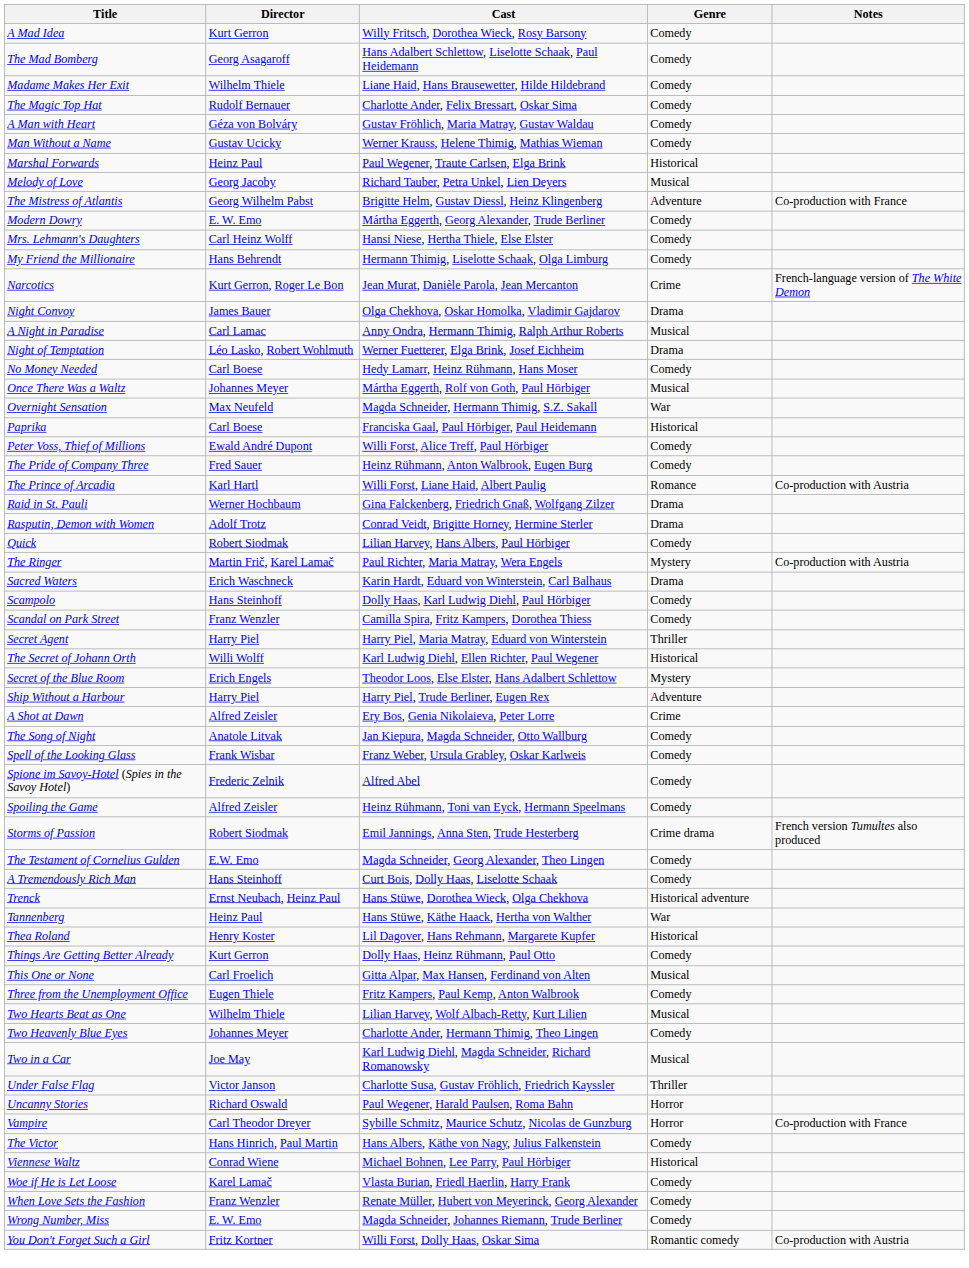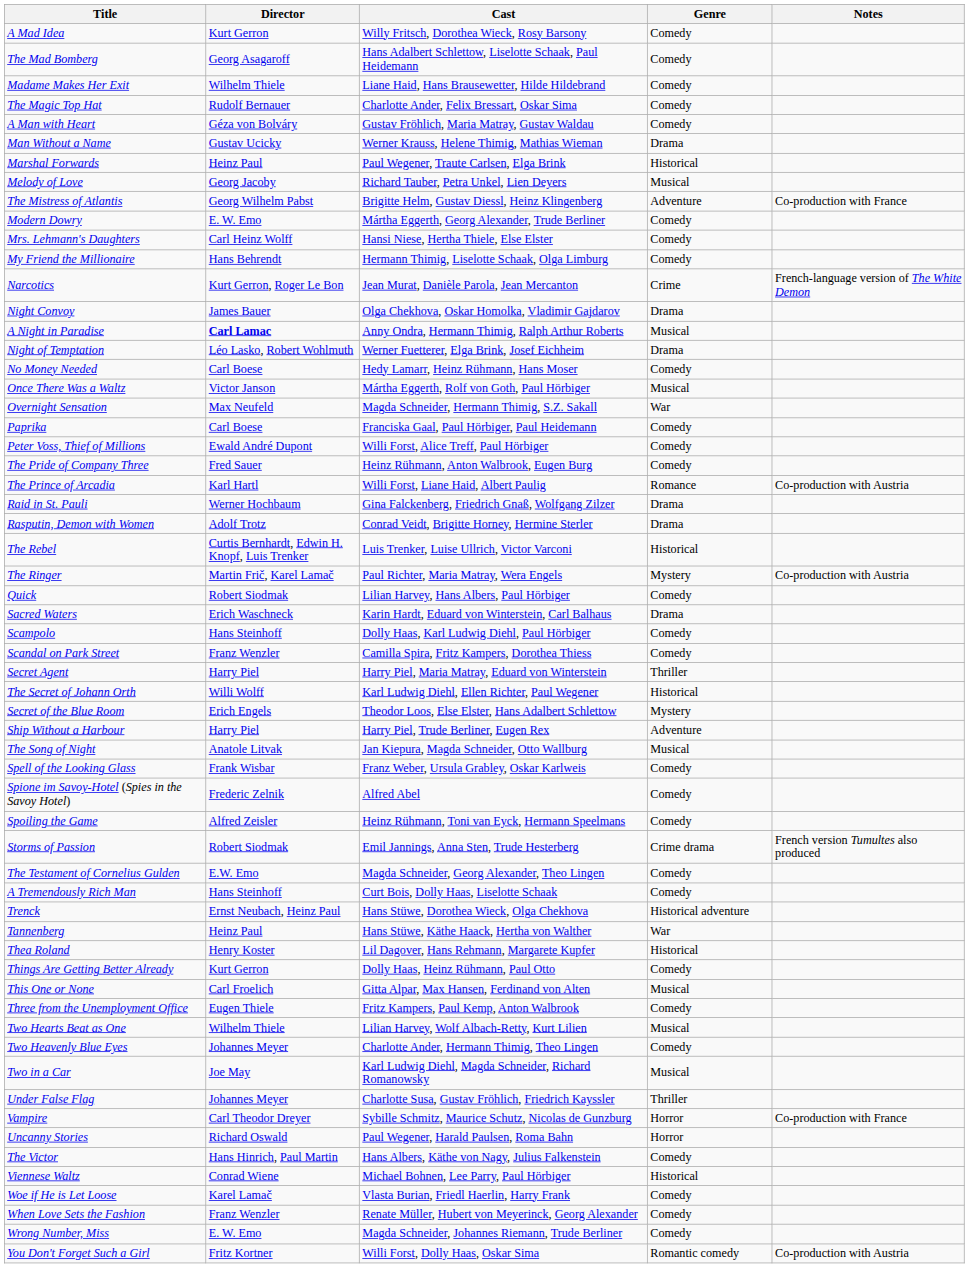 <table class="wikitable" style="width:100%;">
 <tr>
 <th style="width:21%;">Title</th>
 <th style="width:16%;">Director</th>
 <th style="width:30%;">Cast</th>
 <th style="width:13%;">Genre</th>
 <th style="width:20%;">Notes</th>
 </tr>
 <tr>
 <td><em><a href='#'>A Mad Idea</a></em></td>
 <td><a href='#'>Kurt Gerron</a></td>
 <td><a href='#'>Willy Fritsch</a>, <a href='#'>Dorothea Wieck</a>, <a href='#'>Rosy Barsony</a></td>
 <td>Comedy</td>
 <td></td>
 </tr>
 <tr>
 <td><em><a href='#'>The Mad Bomberg</a></em></td>
 <td><a href='#'>Georg Asagaroff</a></td>
 <td><a href='#'>Hans Adalbert Schlettow</a>, <a href='#'>Liselotte Schaak</a>, <a href='#'>Paul Heidemann</a></td>
 <td>Comedy</td>
 <td></td>
 </tr>
 <tr>
 <td><em><a href='#'>Madame Makes Her Exit</a></em></td>
 <td><a href='#'>Wilhelm Thiele</a></td>
 <td><a href='#'>Liane Haid</a>, <a href='#'>Hans Brausewetter</a>, <a href='#'>Hilde Hildebrand</a></td>
 <td>Comedy</td>
 <td></td>
 </tr>
 <tr>
 <td><em><a href='#'>The Magic Top Hat</a></em></td>
 <td><a href='#'>Rudolf Bernauer</a></td>
 <td><a href='#'>Charlotte Ander</a>, <a href='#'>Felix Bressart</a>, <a href='#'>Oskar Sima </a></td>
 <td>Comedy</td>
 <td></td>
 </tr>
 <tr>
 <td><em><a href='#'>A Man with Heart</a></em></td>
 <td><a href='#'>Géza von Bolváry</a></td>
 <td><a href='#'>Gustav Fröhlich</a>, <a href='#'>Maria Matray</a>, <a href='#'>Gustav Waldau</a></td>
 <td>Comedy</td>
 <td></td>
 </tr>
 <tr>
 <td><em><a href='#'>Man Without a Name</a></em></td>
 <td><a href='#'>Gustav Ucicky</a></td>
 <td><a href='#'>Werner Krauss</a>, <a href='#'>Helene Thimig</a>, <a href='#'>Mathias Wieman</a></td>
-<td>Comedy</td>
+<td>Drama</td>
 <td></td>
 </tr>
 <tr>
 <td><em><a href='#'>Marshal Forwards</a></em></td>
 <td><a href='#'>Heinz Paul</a></td>
 <td><a href='#'>Paul Wegener</a>, <a href='#'>Traute Carlsen</a>, <a href='#'>Elga Brink</a></td>
 <td>Historical</td>
 <td></td>
 </tr>
 <tr>
 <td><em><a href='#'>Melody of Love</a></em></td>
 <td><a href='#'>Georg Jacoby</a></td>
 <td><a href='#'>Richard Tauber</a>, <a href='#'>Petra Unkel</a>, <a href='#'>Lien Deyers</a></td>
 <td>Musical</td>
 <td></td>
 </tr>
 <tr>
 <td><em><a href='#'>The Mistress of Atlantis</a></em></td>
 <td><a href='#'>Georg Wilhelm Pabst</a></td>
 <td><a href='#'>Brigitte Helm</a>, <a href='#'>Gustav Diessl</a>, <a href='#'>Heinz Klingenberg</a></td>
 <td>Adventure</td>
 <td>Co-production with France</td>
 </tr>
 <tr>
 <td><em><a href='#'>Modern Dowry</a></em></td>
 <td><a href='#'>E. W. Emo</a></td>
 <td><a href='#'>Mártha Eggerth</a>, <a href='#'>Georg Alexander</a>, <a href='#'>Trude Berliner</a></td>
 <td>Comedy</td>
 <td></td>
 </tr>
 <tr>
 <td><em><a href='#'>Mrs. Lehmann's Daughters</a></em></td>
 <td><a href='#'>Carl Heinz Wolff</a></td>
 <td><a href='#'>Hansi Niese</a>, <a href='#'>Hertha Thiele</a>, <a href='#'>Else Elster</a></td>
 <td>Comedy</td>
 <td></td>
 </tr>
 <tr>
 <td><em><a href='#'>My Friend the Millionaire</a></em></td>
 <td><a href='#'>Hans Behrendt</a></td>
 <td><a href='#'>Hermann Thimig</a>, <a href='#'>Liselotte Schaak</a>, <a href='#'>Olga Limburg</a></td>
 <td>Comedy</td>
 <td></td>
 </tr>
 <tr>
 <td><em><a href='#'>Narcotics</a></em></td>
 <td><a href='#'>Kurt Gerron</a>, <a href='#'>Roger Le Bon</a></td>
 <td><a href='#'>Jean Murat</a>, <a href='#'>Danièle Parola</a>, <a href='#'>Jean Mercanton</a></td>
 <td>Crime</td>
 <td>French-language version of <em><a href='#'>The White Demon</a></em></td>
 </tr>
 <tr>
 <td><em><a href='#'>Night Convoy</a></em></td>
 <td><a href='#'>James Bauer</a></td>
 <td><a href='#'>Olga Chekhova</a>, <a href='#'>Oskar Homolka</a>, <a href='#'>Vladimir Gajdarov</a></td>
 <td>Drama</td>
 <td></td>
 </tr>
 <tr>
 <td><em><a href='#'>A Night in Paradise</a></em></td>
-<td><a href='#'>Carl Lamac</a></td>
+<td><strong><a href='#'>Carl Lamac</a></strong></td>
 <td><a href='#'>Anny Ondra</a>, <a href='#'>Hermann Thimig</a>, <a href='#'>Ralph Arthur Roberts</a></td>
 <td>Musical</td>
 <td></td>
 </tr>
 <tr>
 <td><em><a href='#'>Night of Temptation</a></em></td>
 <td><a href='#'>Léo Lasko</a>, <a href='#'>Robert Wohlmuth</a></td>
 <td><a href='#'>Werner Fuetterer</a>, <a href='#'>Elga Brink</a>, <a href='#'>Josef Eichheim</a></td>
 <td>Drama</td>
 <td></td>
 </tr>
 <tr>
 <td><em><a href='#'>No Money Needed</a></em></td>
 <td><a href='#'>Carl Boese</a></td>
 <td><a href='#'>Hedy Lamarr</a>, <a href='#'>Heinz Rühmann</a>, <a href='#'>Hans Moser</a></td>
 <td>Comedy</td>
 <td></td>
 </tr>
 <tr>
 <td><em><a href='#'>Once There Was a Waltz</a></em></td>
-<td><a href='#'>Johannes Meyer</a></td>
+<td><a href='#'>Victor Janson</a></td>
 <td><a href='#'>Mártha Eggerth</a>, <a href='#'>Rolf von Goth</a>, <a href='#'>Paul Hörbiger</a></td>
 <td>Musical</td>
 <td></td>
 </tr>
 <tr>
 <td><em><a href='#'>Overnight Sensation</a></em></td>
 <td><a href='#'>Max Neufeld</a></td>
 <td><a href='#'>Magda Schneider</a>, <a href='#'>Hermann Thimig</a>, <a href='#'>S.Z. Sakall</a></td>
 <td>War</td>
 <td></td>
 </tr>
 <tr>
 <td><em><a href='#'>Paprika</a></em></td>
 <td><a href='#'>Carl Boese</a></td>
 <td><a href='#'>Franciska Gaal</a>, <a href='#'>Paul Hörbiger</a>, <a href='#'>Paul Heidemann</a></td>
-<td>Historical</td>
+<td>Comedy</td>
 <td></td>
 </tr>
 <tr>
 <td><em><a href='#'>Peter Voss, Thief of Millions</a></em></td>
 <td><a href='#'>Ewald André Dupont</a></td>
 <td><a href='#'>Willi Forst</a>, <a href='#'>Alice Treff</a>, <a href='#'>Paul Hörbiger</a></td>
 <td>Comedy</td>
 <td></td>
 </tr>
 <tr>
 <td><em><a href='#'>The Pride of Company Three</a></em></td>
 <td><a href='#'>Fred Sauer</a></td>
 <td><a href='#'>Heinz Rühmann</a>, <a href='#'>Anton Walbrook</a>, <a href='#'>Eugen Burg</a></td>
 <td>Comedy</td>
 <td></td>
 </tr>
 <tr>
 <td><em><a href='#'>The Prince of Arcadia</a></em></td>
 <td><a href='#'>Karl Hartl</a></td>
 <td><a href='#'>Willi Forst</a>, <a href='#'>Liane Haid</a>, <a href='#'>Albert Paulig</a></td>
 <td>Romance</td>
 <td>Co-production with Austria</td>
 </tr>
 <tr>
 <td><em><a href='#'>Raid in St. Pauli</a></em></td>
 <td><a href='#'>Werner Hochbaum</a></td>
 <td><a href='#'>Gina Falckenberg</a>, <a href='#'>Friedrich Gnaß</a>, <a href='#'>Wolfgang Zilzer</a></td>
 <td>Drama</td>
 <td></td>
 </tr>
 <tr>
 <td><em><a href='#'>Rasputin, Demon with Women</a></em></td>
 <td><a href='#'>Adolf Trotz</a></td>
 <td><a href='#'>Conrad Veidt</a>, <a href='#'>Brigitte Horney</a>, <a href='#'>Hermine Sterler</a></td>
 <td>Drama</td>
 <td></td>
 </tr>
 <tr>
-<td><em><a href='#'>Quick</a></em></td>
-<td><a href='#'>Robert Siodmak</a></td>
-<td><a href='#'>Lilian Harvey</a>, <a href='#'>Hans Albers</a>, <a href='#'>Paul Hörbiger</a></td>
-<td>Comedy</td>
+<td><em><a href='#'>The Rebel</a></em></td>
+<td><a href='#'>Curtis Bernhardt</a>, <a href='#'>Edwin H. Knopf</a>, <a href='#'>Luis Trenker</a></td>
+<td><a href='#'>Luis Trenker</a>, <a href='#'>Luise Ullrich</a>, <a href='#'>Victor Varconi</a></td>
+<td>Historical</td>
 <td></td>
 </tr>
 <tr>
 <td><em><a href='#'>The Ringer</a></em></td>
 <td><a href='#'>Martin Frič</a>, <a href='#'>Karel Lamač</a></td>
 <td><a href='#'>Paul Richter</a>, <a href='#'>Maria Matray</a>, <a href='#'>Wera Engels</a></td>
 <td>Mystery</td>
 <td>Co-production with Austria</td>
+</tr>
+<tr>
+<td><em><a href='#'>Quick</a></em></td>
+<td><a href='#'>Robert Siodmak</a></td>
+<td><a href='#'>Lilian Harvey</a>, <a href='#'>Hans Albers</a>, <a href='#'>Paul Hörbiger</a></td>
+<td>Comedy</td>
+<td></td>
 </tr>
 <tr>
 <td><em><a href='#'>Sacred Waters</a></em></td>
 <td><a href='#'>Erich Waschneck</a></td>
 <td><a href='#'>Karin Hardt</a>, <a href='#'>Eduard von Winterstein</a>, <a href='#'>Carl Balhaus</a></td>
 <td>Drama</td>
 <td></td>
 </tr>
 <tr>
 <td><em><a href='#'>Scampolo</a></em></td>
 <td><a href='#'>Hans Steinhoff</a></td>
 <td><a href='#'>Dolly Haas</a>, <a href='#'>Karl Ludwig Diehl</a>, <a href='#'>Paul Hörbiger</a></td>
 <td>Comedy</td>
 <td></td>
 </tr>
 <tr>
 <td><em><a href='#'>Scandal on Park Street</a></em></td>
 <td><a href='#'>Franz Wenzler</a></td>
 <td><a href='#'>Camilla Spira</a>, <a href='#'>Fritz Kampers</a>, <a href='#'>Dorothea Thiess</a></td>
 <td>Comedy</td>
 <td></td>
 </tr>
 <tr>
 <td><em><a href='#'>Secret Agent</a></em></td>
 <td><a href='#'>Harry Piel</a></td>
 <td><a href='#'>Harry Piel</a>, <a href='#'>Maria Matray</a>, <a href='#'>Eduard von Winterstein</a></td>
 <td>Thriller</td>
 <td></td>
 </tr>
 <tr>
 <td><em><a href='#'>The Secret of Johann Orth</a></em></td>
 <td><a href='#'>Willi Wolff</a></td>
 <td><a href='#'>Karl Ludwig Diehl</a>, <a href='#'>Ellen Richter</a>, <a href='#'>Paul Wegener</a></td>
 <td>Historical</td>
 <td></td>
 </tr>
 <tr>
 <td><em><a href='#'>Secret of the Blue Room</a></em></td>
 <td><a href='#'>Erich Engels</a></td>
 <td><a href='#'>Theodor Loos</a>, <a href='#'>Else Elster</a>, <a href='#'>Hans Adalbert Schlettow</a></td>
 <td>Mystery</td>
 <td></td>
 </tr>
 <tr>
 <td><em><a href='#'>Ship Without a Harbour</a></em></td>
 <td><a href='#'>Harry Piel</a></td>
 <td><a href='#'>Harry Piel</a>, <a href='#'>Trude Berliner</a>, <a href='#'>Eugen Rex</a></td>
 <td>Adventure</td>
 <td></td>
 </tr>
 <tr>
-<td><em><a href='#'>A Shot at Dawn</a></em></td>
-<td><a href='#'>Alfred Zeisler</a></td>
-<td><a href='#'>Ery Bos</a>, <a href='#'>Genia Nikolaieva</a>, <a href='#'>Peter Lorre</a></td>
-<td>Crime</td>
-<td></td>
-</tr>
-<tr>
 <td><em><a href='#'>The Song of Night</a></em></td>
 <td><a href='#'>Anatole Litvak</a></td>
 <td><a href='#'>Jan Kiepura</a>, <a href='#'>Magda Schneider</a>, <a href='#'>Otto Wallburg</a></td>
-<td>Comedy</td>
+<td>Musical</td>
 <td></td>
 </tr>
 <tr>
 <td><em><a href='#'>Spell of the Looking Glass</a></em></td>
 <td><a href='#'>Frank Wisbar</a></td>
 <td><a href='#'>Franz Weber</a>, <a href='#'>Ursula Grabley</a>, <a href='#'>Oskar Karlweis</a></td>
 <td>Comedy</td>
 <td></td>
 </tr>
 <tr>
 <td><em><a href='#'>Spione im Savoy-Hotel</a></em> (<em>Spies in the Savoy Hotel</em>)</td>
 <td><a href='#'>Frederic Zelnik</a></td>
 <td><a href='#'>Alfred Abel</a></td>
 <td>Comedy</td>
 <td></td>
 </tr>
 <tr>
 <td><em><a href='#'>Spoiling the Game</a></em></td>
 <td><a href='#'>Alfred Zeisler</a></td>
 <td><a href='#'>Heinz Rühmann</a>, <a href='#'>Toni van Eyck</a>, <a href='#'>Hermann Speelmans</a></td>
 <td>Comedy</td>
 <td></td>
 </tr>
 <tr>
 <td><em><a href='#'>Storms of Passion</a></em></td>
 <td><a href='#'>Robert Siodmak</a></td>
 <td><a href='#'>Emil Jannings</a>, <a href='#'>Anna Sten</a>, <a href='#'>Trude Hesterberg</a></td>
 <td>Crime drama</td>
 <td>French version <em>Tumultes</em> also produced</td>
 </tr>
 <tr>
 <td><em><a href='#'>The Testament of Cornelius Gulden</a></em></td>
 <td><a href='#'>E.W. Emo</a></td>
 <td><a href='#'>Magda Schneider</a>, <a href='#'>Georg Alexander</a>, <a href='#'>Theo Lingen</a></td>
 <td>Comedy</td>
 <td></td>
 </tr>
 <tr>
 <td><em><a href='#'>A Tremendously Rich Man</a></em></td>
 <td><a href='#'>Hans Steinhoff</a></td>
 <td><a href='#'>Curt Bois</a>, <a href='#'>Dolly Haas</a>, <a href='#'>Liselotte Schaak</a></td>
 <td>Comedy</td>
 <td></td>
 </tr>
 <tr>
 <td><em><a href='#'>Trenck</a></em></td>
 <td><a href='#'>Ernst Neubach</a>, <a href='#'>Heinz Paul</a></td>
 <td><a href='#'>Hans Stüwe</a>, <a href='#'>Dorothea Wieck</a>, <a href='#'>Olga Chekhova</a></td>
 <td>Historical adventure</td>
 <td></td>
 </tr>
 <tr>
 <td><em><a href='#'>Tannenberg</a></em></td>
 <td><a href='#'>Heinz Paul</a></td>
 <td><a href='#'>Hans Stüwe</a>, <a href='#'>Käthe Haack</a>, <a href='#'>Hertha von Walther</a></td>
 <td>War</td>
 <td></td>
 </tr>
 <tr>
 <td><em><a href='#'>Thea Roland</a></em></td>
 <td><a href='#'>Henry Koster</a></td>
 <td><a href='#'>Lil Dagover</a>, <a href='#'>Hans Rehmann</a>, <a href='#'>Margarete Kupfer</a></td>
 <td>Historical</td>
 <td></td>
 </tr>
 <tr>
 <td><em><a href='#'>Things Are Getting Better Already</a></em></td>
 <td><a href='#'>Kurt Gerron</a></td>
 <td><a href='#'>Dolly Haas</a>, <a href='#'>Heinz Rühmann</a>, <a href='#'>Paul Otto</a></td>
 <td>Comedy</td>
 <td></td>
 </tr>
 <tr>
 <td><em><a href='#'>This One or None</a></em></td>
 <td><a href='#'>Carl Froelich</a></td>
 <td><a href='#'>Gitta Alpar</a>, <a href='#'>Max Hansen</a>, <a href='#'>Ferdinand von Alten</a></td>
 <td>Musical</td>
 <td></td>
 </tr>
 <tr>
 <td><em><a href='#'>Three from the Unemployment Office</a></em></td>
 <td><a href='#'>Eugen Thiele</a></td>
 <td><a href='#'>Fritz Kampers</a>, <a href='#'>Paul Kemp</a>, <a href='#'>Anton Walbrook</a></td>
 <td>Comedy</td>
 <td></td>
 </tr>
 <tr>
 <td><em><a href='#'>Two Hearts Beat as One</a></em></td>
 <td><a href='#'>Wilhelm Thiele</a></td>
 <td><a href='#'>Lilian Harvey</a>, <a href='#'>Wolf Albach-Retty</a>, <a href='#'>Kurt Lilien</a></td>
 <td>Musical</td>
 <td></td>
 </tr>
 <tr>
 <td><em><a href='#'>Two Heavenly Blue Eyes</a></em></td>
 <td><a href='#'>Johannes Meyer</a></td>
 <td><a href='#'>Charlotte Ander</a>, <a href='#'>Hermann Thimig</a>, <a href='#'>Theo Lingen</a></td>
 <td>Comedy</td>
 <td></td>
 </tr>
 <tr>
 <td><em><a href='#'>Two in a Car</a></em></td>
 <td><a href='#'>Joe May</a></td>
 <td><a href='#'>Karl Ludwig Diehl</a>, <a href='#'>Magda Schneider</a>, <a href='#'>Richard Romanowsky</a></td>
 <td>Musical</td>
 <td></td>
 </tr>
 <tr>
 <td><em><a href='#'>Under False Flag</a></em></td>
-<td><a href='#'>Victor Janson</a></td>
+<td><a href='#'>Johannes Meyer</a></td>
 <td><a href='#'>Charlotte Susa</a>, <a href='#'>Gustav Fröhlich</a>, <a href='#'>Friedrich Kayssler</a></td>
 <td>Thriller</td>
-<td></td>
-</tr>
-<tr>
-<td><em><a href='#'>Uncanny Stories</a></em></td>
-<td><a href='#'>Richard Oswald</a></td>
-<td><a href='#'>Paul Wegener</a>, <a href='#'>Harald Paulsen</a>, <a href='#'>Roma Bahn</a></td>
-<td>Horror</td>
 <td></td>
 </tr>
 <tr>
 <td><em><a href='#'>Vampire</a></em></td>
 <td><a href='#'>Carl Theodor Dreyer</a></td>
 <td><a href='#'>Sybille Schmitz</a>, <a href='#'>Maurice Schutz</a>, <a href='#'>Nicolas de Gunzburg</a></td>
 <td>Horror</td>
 <td>Co-production with France</td>
+</tr>
+<tr>
+<td><em><a href='#'>Uncanny Stories</a></em></td>
+<td><a href='#'>Richard Oswald</a></td>
+<td><a href='#'>Paul Wegener</a>, <a href='#'>Harald Paulsen</a>, <a href='#'>Roma Bahn</a></td>
+<td>Horror</td>
+<td></td>
 </tr>
 <tr>
 <td><em><a href='#'>The Victor</a></em></td>
 <td><a href='#'>Hans Hinrich</a>, <a href='#'>Paul Martin</a></td>
 <td><a href='#'>Hans Albers</a>, <a href='#'>Käthe von Nagy</a>, <a href='#'>Julius Falkenstein</a></td>
 <td>Comedy</td>
 <td></td>
 </tr>
 <tr>
 <td><em><a href='#'>Viennese Waltz</a></em></td>
 <td><a href='#'>Conrad Wiene</a></td>
 <td><a href='#'>Michael Bohnen</a>, <a href='#'>Lee Parry</a>, <a href='#'>Paul Hörbiger</a></td>
 <td>Historical</td>
 <td></td>
 </tr>
 <tr>
 <td><em><a href='#'>Woe if He is Let Loose</a></em></td>
 <td><a href='#'>Karel Lamač</a></td>
 <td><a href='#'>Vlasta Burian</a>, <a href='#'>Friedl Haerlin</a>, <a href='#'>Harry Frank</a></td>
 <td>Comedy</td>
 <td></td>
 </tr>
 <tr>
 <td><em><a href='#'>When Love Sets the Fashion</a></em></td>
 <td><a href='#'>Franz Wenzler</a></td>
 <td><a href='#'>Renate Müller</a>, <a href='#'>Hubert von Meyerinck</a>, <a href='#'>Georg Alexander</a></td>
 <td>Comedy</td>
 <td></td>
 </tr>
 <tr>
 <td><em><a href='#'>Wrong Number, Miss</a></em></td>
 <td><a href='#'>E. W. Emo</a></td>
 <td><a href='#'>Magda Schneider</a>, <a href='#'>Johannes Riemann</a>, <a href='#'>Trude Berliner</a></td>
 <td>Comedy</td>
 <td></td>
 </tr>
 <tr>
 <td><em><a href='#'>You Don't Forget Such a Girl</a></em></td>
 <td><a href='#'>Fritz Kortner</a></td>
 <td><a href='#'>Willi Forst</a>, <a href='#'>Dolly Haas</a>, <a href='#'>Oskar Sima</a></td>
 <td>Romantic comedy</td>
 <td>Co-production with Austria</td>
 </tr>
 </table>
